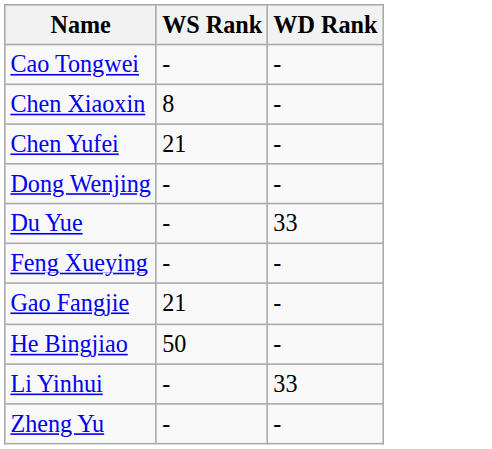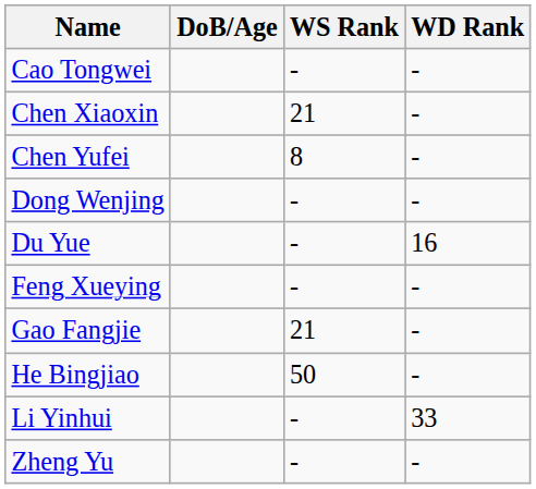 <table class="wikitable" style="text-align: left; font-size:95%;">
 <tr>
 <th>Name</th>
+<th>DoB/Age</th>
 <th>WS Rank</th>
 <th>WD Rank</th>
 </tr>
 <tr>
 <td><a href='#'>Cao Tongwei</a></td>
+<td></td>
 <td>-</td>
 <td>-</td>
 </tr>
 <tr>
 <td><a href='#'>Chen Xiaoxin</a></td>
+<td></td>
+<td>21</td>
+<td>-</td>
+</tr>
+<tr>
+<td><a href='#'>Chen Yufei</a></td>
+<td></td>
 <td>8</td>
 <td>-</td>
 </tr>
 <tr>
-<td><a href='#'>Chen Yufei</a></td>
-<td>21</td>
-<td>-</td>
-</tr>
-<tr>
 <td><a href='#'>Dong Wenjing</a></td>
+<td></td>
 <td>-</td>
 <td>-</td>
 </tr>
 <tr>
 <td><a href='#'>Du Yue</a></td>
+<td></td>
 <td>-</td>
-<td>33</td>
+<td>16</td>
 </tr>
 <tr>
 <td><a href='#'>Feng Xueying</a></td>
+<td></td>
 <td>-</td>
 <td>-</td>
 </tr>
 <tr>
 <td><a href='#'>Gao Fangjie</a></td>
+<td></td>
 <td>21</td>
 <td>-</td>
 </tr>
 <tr>
 <td><a href='#'>He Bingjiao</a></td>
+<td></td>
 <td>50</td>
 <td>-</td>
 </tr>
 <tr>
 <td><a href='#'>Li Yinhui</a></td>
+<td></td>
 <td>-</td>
 <td>33</td>
 </tr>
 <tr>
 <td><a href='#'>Zheng Yu</a></td>
+<td></td>
 <td>-</td>
 <td>-</td>
 </tr>
 </table>
